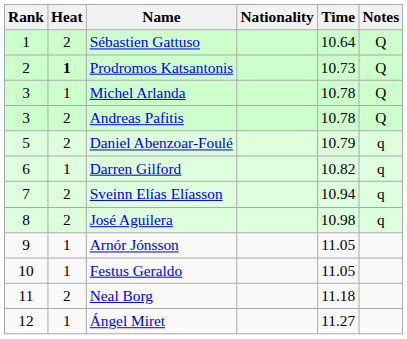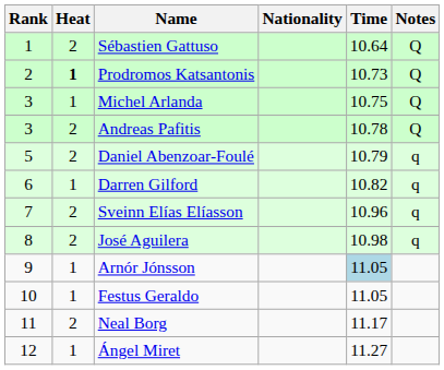 <table class="wikitable sortable" style="text-align:center; font-size:95%">
 <tr>
 <th>Rank</th>
 <th>Heat</th>
 <th>Name</th>
 <th>Nationality</th>
 <th>Time</th>
 <th>Notes</th>
 </tr>
 <tr bgcolor=ccffcc>
 <td>1</td>
 <td>2</td>
 <td align=left><a href='#'>Sébastien Gattuso</a></td>
 <td align=left></td>
 <td>10.64</td>
 <td>Q</td>
 </tr>
 <tr bgcolor=ccffcc>
 <td>2</td>
 <td><strong>1</strong></td>
 <td align=left><a href='#'>Prodromos Katsantonis</a></td>
 <td align=left></td>
 <td>10.73</td>
 <td>Q</td>
 </tr>
 <tr bgcolor=ccffcc>
 <td>3</td>
 <td>1</td>
 <td align=left><a href='#'>Michel Arlanda</a></td>
 <td align=left></td>
-<td>10.78</td>
+<td>10.75</td>
 <td>Q</td>
 </tr>
 <tr bgcolor=ccffcc>
 <td>3</td>
 <td>2</td>
 <td align=left><a href='#'>Andreas Pafitis</a></td>
 <td align=left></td>
 <td>10.78</td>
 <td>Q</td>
 </tr>
 <tr bgcolor=ddffdd>
 <td>5</td>
 <td>2</td>
 <td align=left><a href='#'>Daniel Abenzoar-Foulé</a></td>
 <td align=left></td>
 <td>10.79</td>
 <td>q</td>
 </tr>
 <tr bgcolor=ddffdd>
 <td>6</td>
 <td>1</td>
 <td align=left><a href='#'>Darren Gilford</a></td>
 <td align=left></td>
 <td>10.82</td>
 <td>q</td>
 </tr>
 <tr bgcolor=ddffdd>
 <td>7</td>
 <td>2</td>
 <td align=left><a href='#'>Sveinn Elías Elíasson</a></td>
 <td align=left></td>
-<td>10.94</td>
+<td>10.96</td>
 <td>q</td>
 </tr>
 <tr bgcolor=ddffdd>
 <td>8</td>
 <td>2</td>
 <td align=left><a href='#'>José Aguilera</a></td>
 <td align=left></td>
 <td>10.98</td>
 <td>q</td>
 </tr>
 <tr>
 <td>9</td>
 <td>1</td>
 <td align=left><a href='#'>Arnór Jónsson</a></td>
 <td align=left></td>
-<td>11.05</td>
+<td style="background: lightblue;">11.05</td>
 <td></td>
 </tr>
 <tr>
 <td>10</td>
 <td>1</td>
 <td align=left><a href='#'>Festus Geraldo</a></td>
 <td align=left></td>
 <td>11.05</td>
 <td></td>
 </tr>
 <tr>
 <td>11</td>
 <td>2</td>
 <td align=left><a href='#'>Neal Borg</a></td>
 <td align=left></td>
-<td>11.18</td>
+<td>11.17</td>
 <td></td>
 </tr>
 <tr>
 <td>12</td>
 <td>1</td>
 <td align=left><a href='#'>Ángel Miret</a></td>
 <td align=left></td>
 <td>11.27</td>
 <td></td>
 </tr>
 </table>
